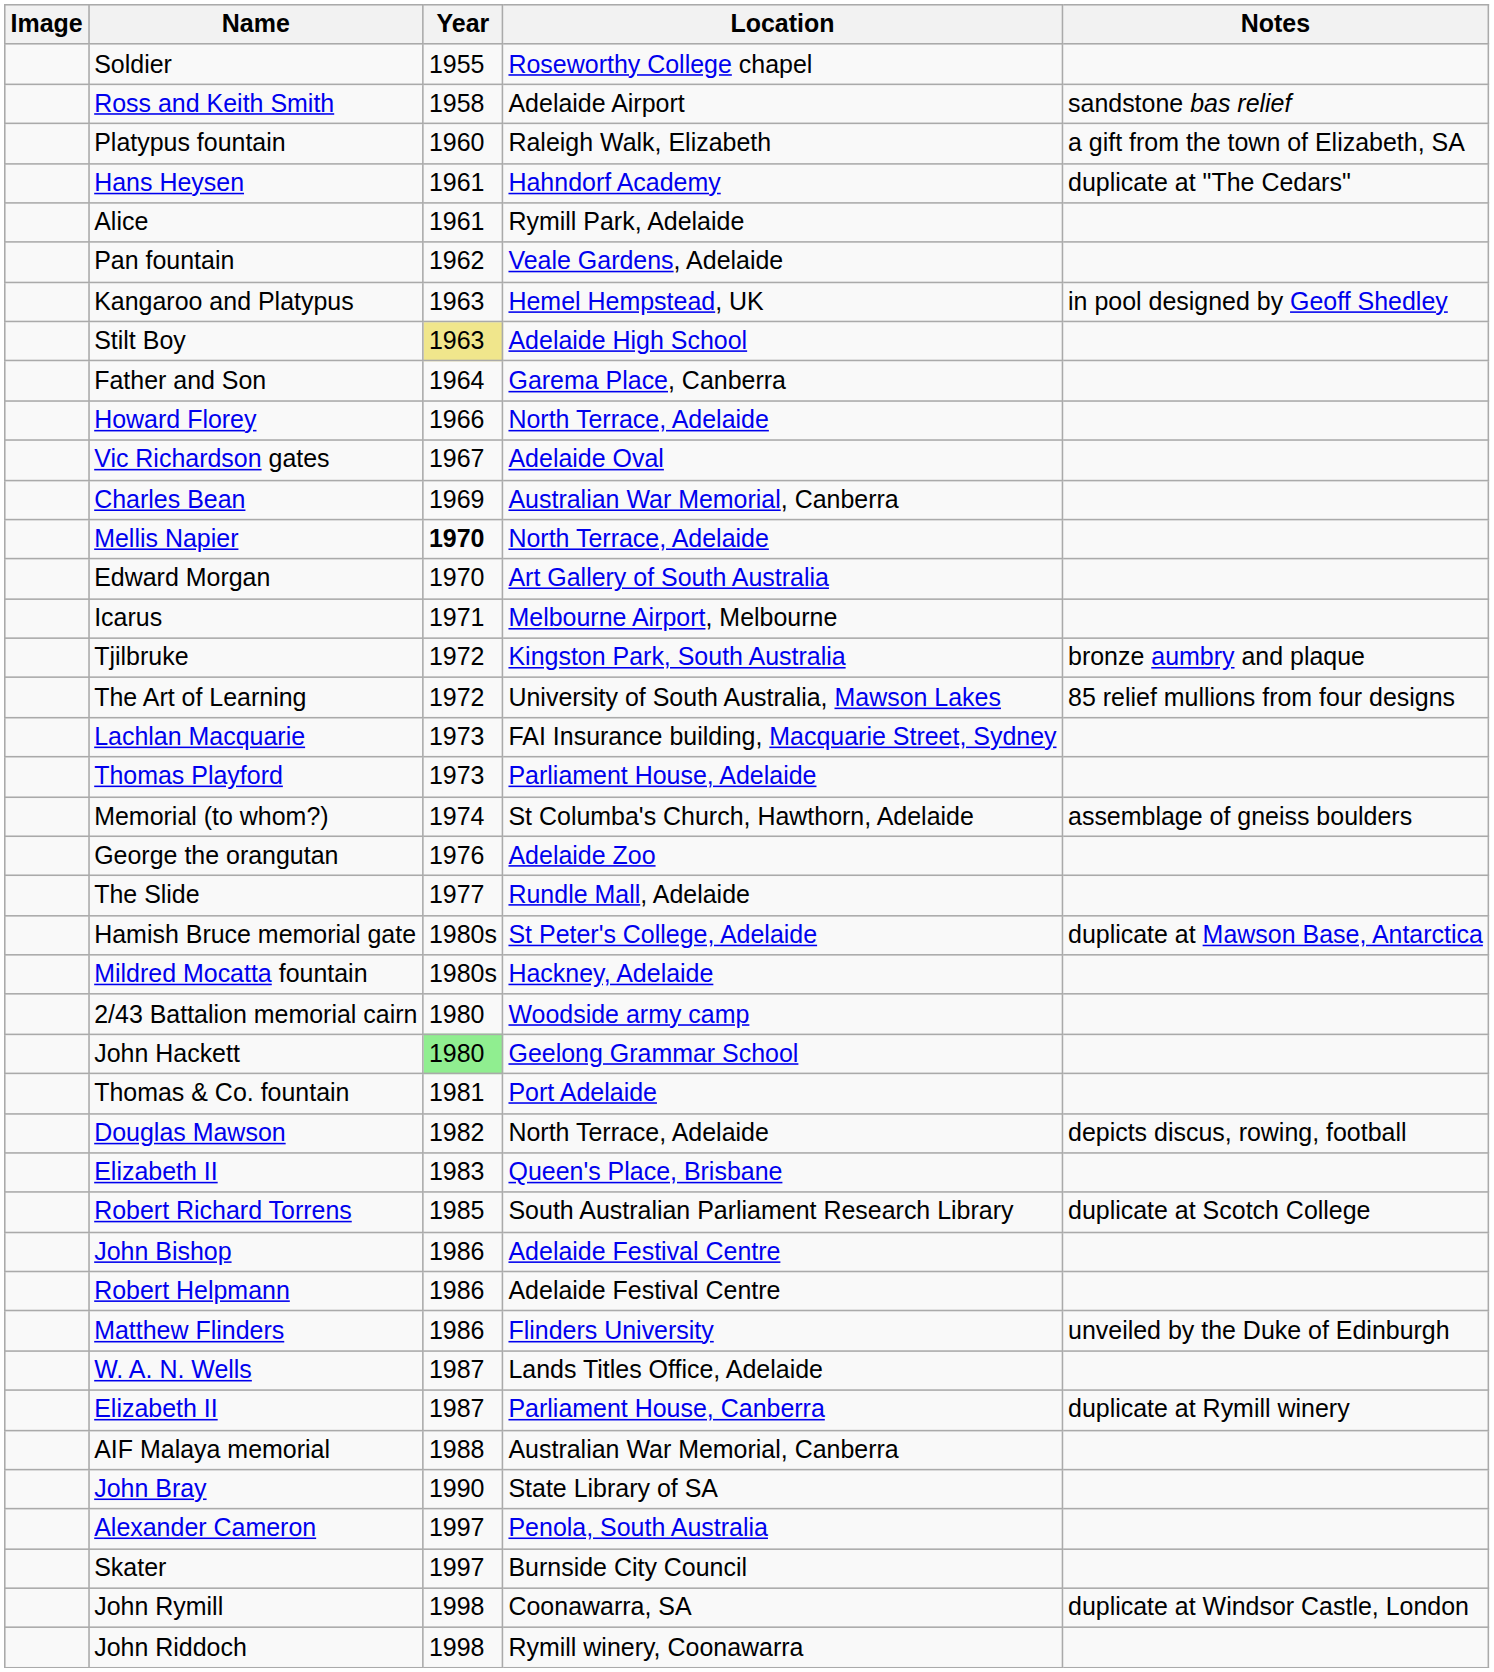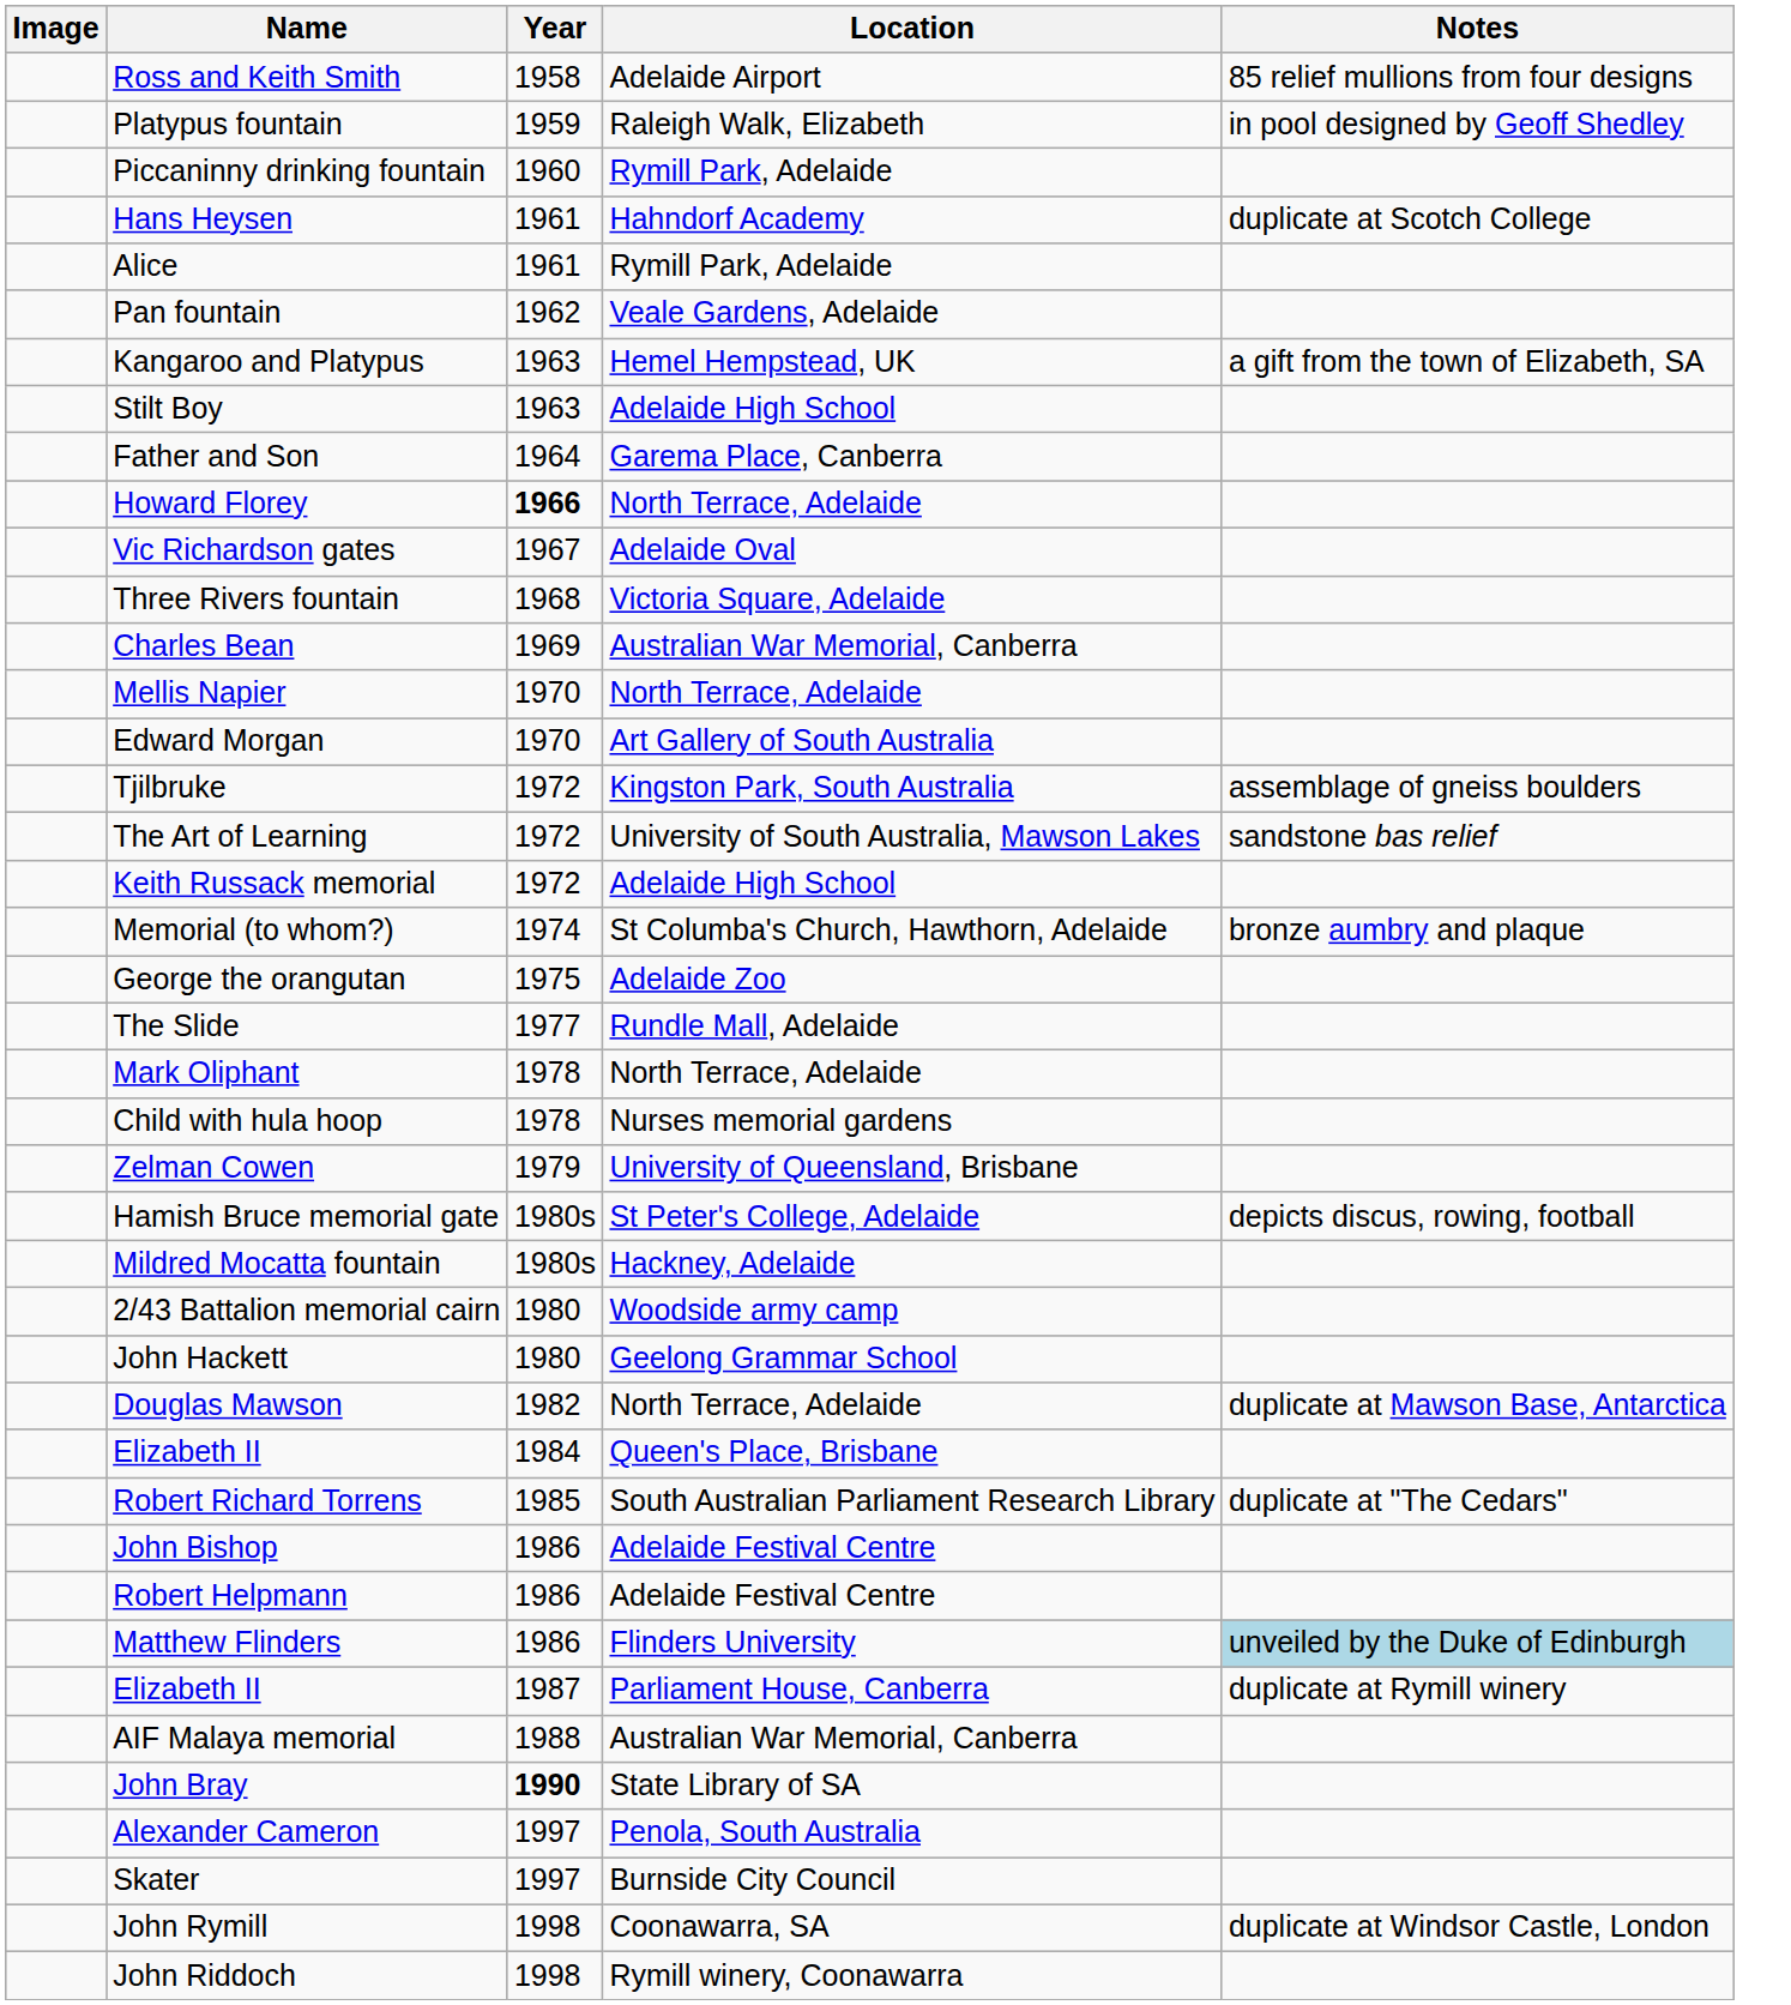 <table class="wikitable sortable">
 <tr>
 <th>Image</th>
 <th>Name</th>
 <th>Year</th>
 <th>Location</th>
 <th>Notes</th>
 </tr>
 <tr>
 <td></td>
-<td>Soldier</td>
-<td>1955</td>
-<td><a href='#'>Roseworthy College</a> chapel</td>
-<td></td>
-</tr>
-<tr>
-<td></td>
 <td><a href='#'>Ross and Keith Smith</a></td>
 <td>1958</td>
 <td>Adelaide Airport</td>
-<td>sandstone <em>bas relief</em></td>
+<td>85 relief mullions from four designs</td>
 </tr>
 <tr>
 <td></td>
 <td>Platypus fountain</td>
+<td>1959</td>
+<td>Raleigh Walk, Elizabeth</td>
+<td>in pool designed by <a href='#'>Geoff Shedley</a></td>
+</tr>
+<tr>
+<td></td>
+<td>Piccaninny drinking fountain</td>
 <td>1960</td>
-<td>Raleigh Walk, Elizabeth</td>
-<td>a gift from the town of Elizabeth, SA</td>
+<td><a href='#'>Rymill Park</a>, Adelaide</td>
+<td></td>
 </tr>
 <tr>
 <td></td>
 <td><a href='#'>Hans Heysen</a></td>
 <td>1961</td>
 <td><a href='#'>Hahndorf Academy</a></td>
-<td>duplicate at "The Cedars"</td>
+<td>duplicate at Scotch College</td>
 </tr>
 <tr>
 <td></td>
 <td>Alice</td>
 <td>1961</td>
 <td>Rymill Park, Adelaide</td>
 <td></td>
 </tr>
 <tr>
 <td></td>
 <td>Pan fountain</td>
 <td>1962</td>
 <td><a href='#'>Veale Gardens</a>, Adelaide</td>
 <td></td>
 </tr>
 <tr>
 <td></td>
 <td>Kangaroo and Platypus</td>
 <td>1963</td>
 <td><a href='#'>Hemel Hempstead</a>, UK</td>
-<td>in pool designed by <a href='#'>Geoff Shedley</a></td>
+<td>a gift from the town of Elizabeth, SA</td>
 </tr>
 <tr>
 <td></td>
 <td>Stilt Boy</td>
-<td style="background: khaki;">1963</td>
+<td>1963</td>
 <td><a href='#'>Adelaide High School</a></td>
 <td></td>
 </tr>
 <tr>
 <td></td>
 <td>Father and Son</td>
 <td>1964</td>
 <td><a href='#'>Garema Place</a>, Canberra</td>
 <td></td>
 </tr>
 <tr>
 <td></td>
 <td><a href='#'>Howard Florey</a></td>
-<td>1966</td>
+<td><strong>1966</strong></td>
 <td><a href='#'>North Terrace, Adelaide</a></td>
 <td></td>
 </tr>
 <tr>
 <td></td>
 <td><a href='#'>Vic Richardson</a> gates</td>
 <td>1967</td>
 <td><a href='#'>Adelaide Oval</a></td>
 <td></td>
 </tr>
 <tr>
 <td></td>
+<td>Three Rivers fountain</td>
+<td>1968</td>
+<td><a href='#'>Victoria Square, Adelaide</a></td>
+<td></td>
+</tr>
+<tr>
+<td></td>
 <td><a href='#'>Charles Bean</a></td>
 <td>1969</td>
 <td><a href='#'>Australian War Memorial</a>, Canberra</td>
 <td></td>
 </tr>
 <tr>
 <td></td>
 <td><a href='#'>Mellis Napier</a></td>
-<td><strong>1970</strong></td>
+<td>1970</td>
 <td><a href='#'>North Terrace, Adelaide</a></td>
 <td></td>
 </tr>
 <tr>
 <td></td>
 <td>Edward Morgan</td>
 <td>1970</td>
 <td><a href='#'>Art Gallery of South Australia</a></td>
 <td></td>
 </tr>
 <tr>
 <td></td>
-<td>Icarus</td>
-<td>1971</td>
-<td><a href='#'>Melbourne Airport</a>, Melbourne</td>
-<td></td>
-</tr>
-<tr>
-<td></td>
 <td>Tjilbruke</td>
 <td>1972</td>
 <td><a href='#'>Kingston Park, South Australia</a></td>
-<td>bronze <a href='#'>aumbry</a> and plaque</td>
+<td>assemblage of gneiss boulders</td>
 </tr>
 <tr>
 <td></td>
 <td>The Art of Learning</td>
 <td>1972</td>
 <td>University of South Australia, <a href='#'>Mawson Lakes</a></td>
-<td>85 relief mullions from four designs</td>
+<td>sandstone <em>bas relief</em></td>
 </tr>
 <tr>
 <td></td>
-<td><a href='#'>Lachlan Macquarie</a></td>
-<td>1973</td>
-<td>FAI Insurance building, <a href='#'>Macquarie Street, Sydney</a></td>
-<td></td>
-</tr>
-<tr>
-<td></td>
-<td><a href='#'>Thomas Playford</a></td>
-<td>1973</td>
-<td><a href='#'>Parliament House, Adelaide</a></td>
+<td><a href='#'>Keith Russack</a> memorial</td>
+<td>1972</td>
+<td><a href='#'>Adelaide High School</a></td>
 <td></td>
 </tr>
 <tr>
 <td></td>
 <td>Memorial (to whom?)</td>
 <td>1974</td>
 <td>St Columba's Church, Hawthorn, Adelaide</td>
-<td>assemblage of gneiss boulders</td>
+<td>bronze <a href='#'>aumbry</a> and plaque</td>
 </tr>
 <tr>
 <td></td>
 <td>George the orangutan</td>
-<td>1976</td>
+<td>1975</td>
 <td><a href='#'>Adelaide Zoo</a></td>
 <td></td>
 </tr>
 <tr>
 <td></td>
 <td>The Slide</td>
 <td>1977</td>
 <td><a href='#'>Rundle Mall</a>, Adelaide</td>
 <td></td>
 </tr>
 <tr>
 <td></td>
+<td><a href='#'>Mark Oliphant</a></td>
+<td>1978</td>
+<td>North Terrace, Adelaide</td>
+<td></td>
+</tr>
+<tr>
+<td></td>
+<td>Child with hula hoop</td>
+<td>1978</td>
+<td>Nurses memorial gardens</td>
+<td></td>
+</tr>
+<tr>
+<td></td>
+<td><a href='#'>Zelman Cowen</a></td>
+<td>1979</td>
+<td><a href='#'>University of Queensland</a>, Brisbane</td>
+<td></td>
+</tr>
+<tr>
+<td></td>
 <td>Hamish Bruce memorial gate</td>
 <td>1980s</td>
 <td><a href='#'>St Peter's College, Adelaide</a></td>
-<td>duplicate at <a href='#'>Mawson Base, Antarctica</a></td>
+<td>depicts discus, rowing, football</td>
 </tr>
 <tr>
 <td></td>
 <td><a href='#'>Mildred Mocatta</a> fountain</td>
 <td>1980s</td>
 <td><a href='#'>Hackney, Adelaide</a></td>
 <td></td>
 </tr>
 <tr>
 <td></td>
 <td>2/43 Battalion memorial cairn</td>
 <td>1980</td>
 <td><a href='#'>Woodside army camp</a></td>
 <td></td>
 </tr>
 <tr>
 <td></td>
 <td>John Hackett</td>
-<td style="background: lightgreen;">1980</td>
+<td>1980</td>
 <td><a href='#'>Geelong Grammar School</a></td>
-<td></td>
-</tr>
-<tr>
-<td></td>
-<td>Thomas & Co. fountain</td>
-<td>1981</td>
-<td><a href='#'>Port Adelaide</a></td>
 <td></td>
 </tr>
 <tr>
 <td></td>
 <td><a href='#'>Douglas Mawson</a></td>
 <td>1982</td>
 <td>North Terrace, Adelaide</td>
-<td>depicts discus, rowing, football</td>
+<td>duplicate at <a href='#'>Mawson Base, Antarctica</a></td>
 </tr>
 <tr>
 <td></td>
 <td><a href='#'>Elizabeth II</a></td>
-<td>1983</td>
+<td>1984</td>
 <td><a href='#'>Queen's Place, Brisbane</a></td>
 <td></td>
 </tr>
 <tr>
 <td></td>
 <td><a href='#'>Robert Richard Torrens</a></td>
 <td>1985</td>
 <td>South Australian Parliament Research Library</td>
-<td>duplicate at Scotch College</td>
+<td>duplicate at "The Cedars"</td>
 </tr>
 <tr>
 <td></td>
 <td><a href='#'>John Bishop</a></td>
 <td>1986</td>
 <td><a href='#'>Adelaide Festival Centre</a></td>
 <td></td>
 </tr>
 <tr>
 <td></td>
 <td><a href='#'>Robert Helpmann</a></td>
 <td>1986</td>
 <td>Adelaide Festival Centre</td>
 <td></td>
 </tr>
 <tr>
 <td></td>
 <td><a href='#'>Matthew Flinders</a></td>
 <td>1986</td>
 <td><a href='#'>Flinders University</a></td>
-<td>unveiled by the Duke of Edinburgh</td>
-</tr>
-<tr>
-<td></td>
-<td><a href='#'>W. A. N. Wells</a></td>
-<td>1987</td>
-<td>Lands Titles Office, Adelaide</td>
-<td></td>
+<td style="background: lightblue;">unveiled by the Duke of Edinburgh</td>
 </tr>
 <tr>
 <td></td>
 <td><a href='#'>Elizabeth II</a></td>
 <td>1987</td>
 <td><a href='#'>Parliament House, Canberra</a></td>
 <td>duplicate at Rymill winery</td>
 </tr>
 <tr>
 <td></td>
 <td>AIF Malaya memorial</td>
 <td>1988</td>
 <td>Australian War Memorial, Canberra</td>
 <td></td>
 </tr>
 <tr>
 <td></td>
 <td><a href='#'>John Bray</a></td>
-<td>1990</td>
+<td><strong>1990</strong></td>
 <td>State Library of SA</td>
 <td></td>
 </tr>
 <tr>
 <td></td>
 <td><a href='#'>Alexander Cameron</a></td>
 <td>1997</td>
 <td><a href='#'>Penola, South Australia</a></td>
 <td></td>
 </tr>
 <tr>
 <td></td>
 <td>Skater</td>
 <td>1997</td>
 <td>Burnside City Council</td>
 <td></td>
 </tr>
 <tr>
 <td></td>
 <td>John Rymill</td>
 <td>1998</td>
 <td>Coonawarra, SA</td>
 <td>duplicate at Windsor Castle, London</td>
 </tr>
 <tr>
 <td></td>
 <td>John Riddoch</td>
 <td>1998</td>
 <td>Rymill winery, Coonawarra</td>
 <td></td>
 </tr>
 </table>
